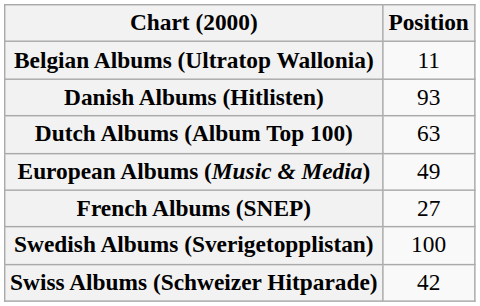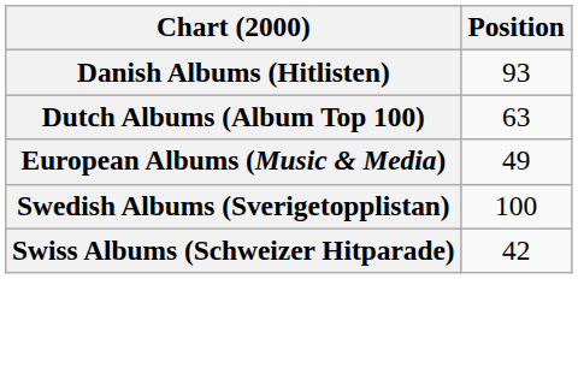 <table class="wikitable sortable plainrowheaders" style="text-align:center">
 <tr>
 <th scope="col">Chart (2000)</th>
 <th scope="col">Position</th>
-</tr>
-<tr>
-<th scope="row">Belgian Albums (Ultratop Wallonia)</th>
-<td>11</td>
 </tr>
 <tr>
 <th scope="row">Danish Albums (Hitlisten)</th>
 <td>93</td>
 </tr>
 <tr>
 <th scope="row">Dutch Albums (Album Top 100)</th>
 <td>63</td>
 </tr>
 <tr>
 <th scope="row">European Albums (<em>Music & Media</em>)</th>
 <td>49</td>
 </tr>
 <tr>
-<th scope="row">French Albums (SNEP)</th>
-<td>27</td>
-</tr>
-<tr>
 <th scope="row">Swedish Albums (Sverigetopplistan)</th>
 <td>100</td>
 </tr>
 <tr>
 <th scope="row">Swiss Albums (Schweizer Hitparade)</th>
 <td>42</td>
 </tr>
 </table>
